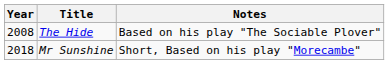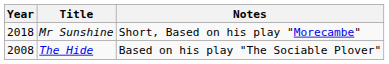 <table class="wikitable">
 <tr>
 <th>Year</th>
 <th>Title</th>
 <th>Notes</th>
 </tr>
 <tr>
+<td>2018</td>
+<td><em>Mr Sunshine</em></td>
+<td>Short, Based on his play "<a href='#'>Morecambe</a>"</td>
+</tr>
+<tr>
 <td>2008</td>
 <td><em><a href='#'>The Hide</a></em></td>
 <td>Based on his play "The Sociable Plover"</td>
 </tr>
-<tr>
-<td>2018</td>
-<td><em>Mr Sunshine</em></td>
-<td>Short, Based on his play "<a href='#'>Morecambe</a>"</td>
-</tr>
 </table>
